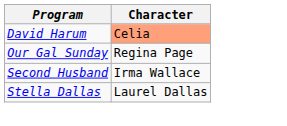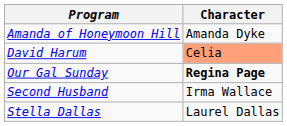 <table class="wikitable">
 <tr>
 <th><em>Program</em></th>
 <th>Character</th>
+</tr>
+<tr>
+<td><em><a href='#'>Amanda of Honeymoon Hill</a></em></td>
+<td>Amanda Dyke</td>
 </tr>
 <tr>
 <td><em><a href='#'>David Harum</a></em></td>
 <td style="background: lightsalmon;">Celia</td>
 </tr>
 <tr>
 <td><em><a href='#'>Our Gal Sunday</a></em></td>
-<td>Regina Page</td>
+<td><strong>Regina Page</strong></td>
 </tr>
 <tr>
 <td><em><a href='#'>Second Husband</a></em></td>
 <td>Irma Wallace</td>
 </tr>
 <tr>
 <td><em><a href='#'>Stella Dallas</a></em></td>
 <td>Laurel Dallas</td>
 </tr>
 </table>
